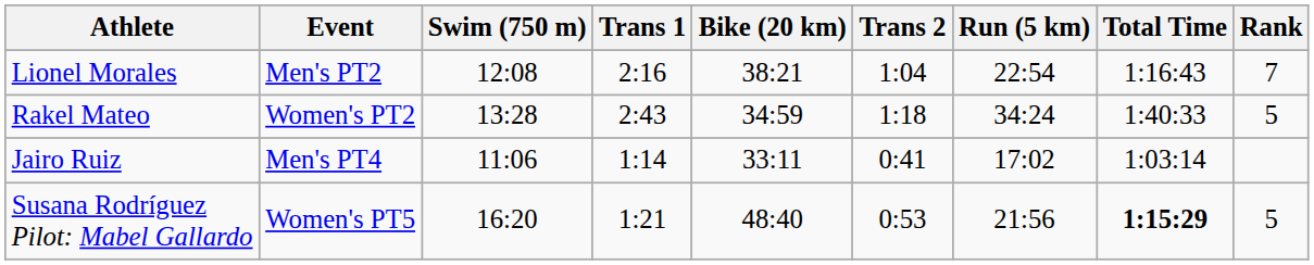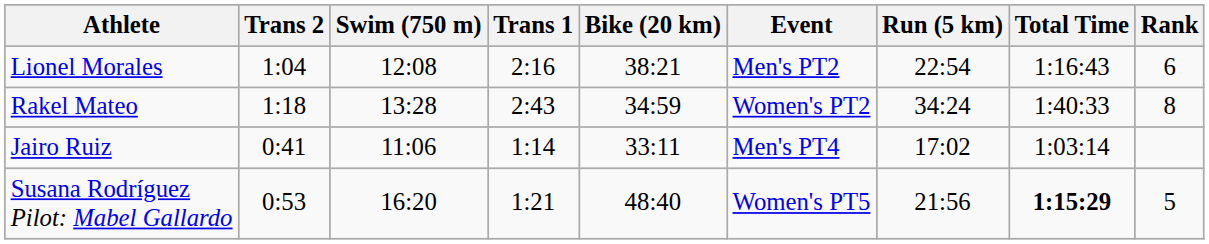 <table class="wikitable" style="font-size:90%">
 <tr>
 <th>Athlete</th>
-<th>Event</th>
+<th>Trans 2</th>
 <th>Swim (750 m)</th>
 <th>Trans 1</th>
 <th>Bike (20 km)</th>
-<th>Trans 2</th>
+<th>Event</th>
 <th>Run (5 km)</th>
 <th>Total Time</th>
 <th>Rank</th>
 </tr>
 <tr align=center>
 <td align=left><a href='#'>Lionel Morales</a></td>
-<td align=left><a href='#'>Men's PT2</a></td>
+<td>1:04</td>
 <td>12:08</td>
 <td>2:16</td>
 <td>38:21</td>
-<td>1:04</td>
+<td align=left><a href='#'>Men's PT2</a></td>
 <td>22:54</td>
 <td>1:16:43</td>
-<td>7</td>
+<td>6</td>
 </tr>
 <tr align=center>
 <td align=left><a href='#'>Rakel Mateo</a></td>
-<td align=left><a href='#'>Women's PT2</a></td>
+<td>1:18</td>
 <td>13:28</td>
 <td>2:43</td>
 <td>34:59</td>
-<td>1:18</td>
+<td align=left><a href='#'>Women's PT2</a></td>
 <td>34:24</td>
 <td>1:40:33</td>
-<td>5</td>
+<td>8</td>
 </tr>
 <tr align=center>
 <td align=left><a href='#'>Jairo Ruiz</a></td>
-<td align=left><a href='#'>Men's PT4</a></td>
+<td>0:41</td>
 <td>11:06</td>
 <td>1:14</td>
 <td>33:11</td>
-<td>0:41</td>
+<td align=left><a href='#'>Men's PT4</a></td>
 <td>17:02</td>
 <td>1:03:14</td>
 <td></td>
 </tr>
 <tr align=center>
 <td align=left><a href='#'>Susana Rodríguez</a><br><em>Pilot: <a href='#'>Mabel Gallardo</a></em></td>
-<td align=left><a href='#'>Women's PT5</a></td>
+<td>0:53</td>
 <td>16:20</td>
 <td>1:21</td>
 <td>48:40</td>
-<td>0:53</td>
+<td align=left><a href='#'>Women's PT5</a></td>
 <td>21:56</td>
 <td><strong>1:15:29</strong></td>
 <td>5</td>
 </tr>
 </table>
